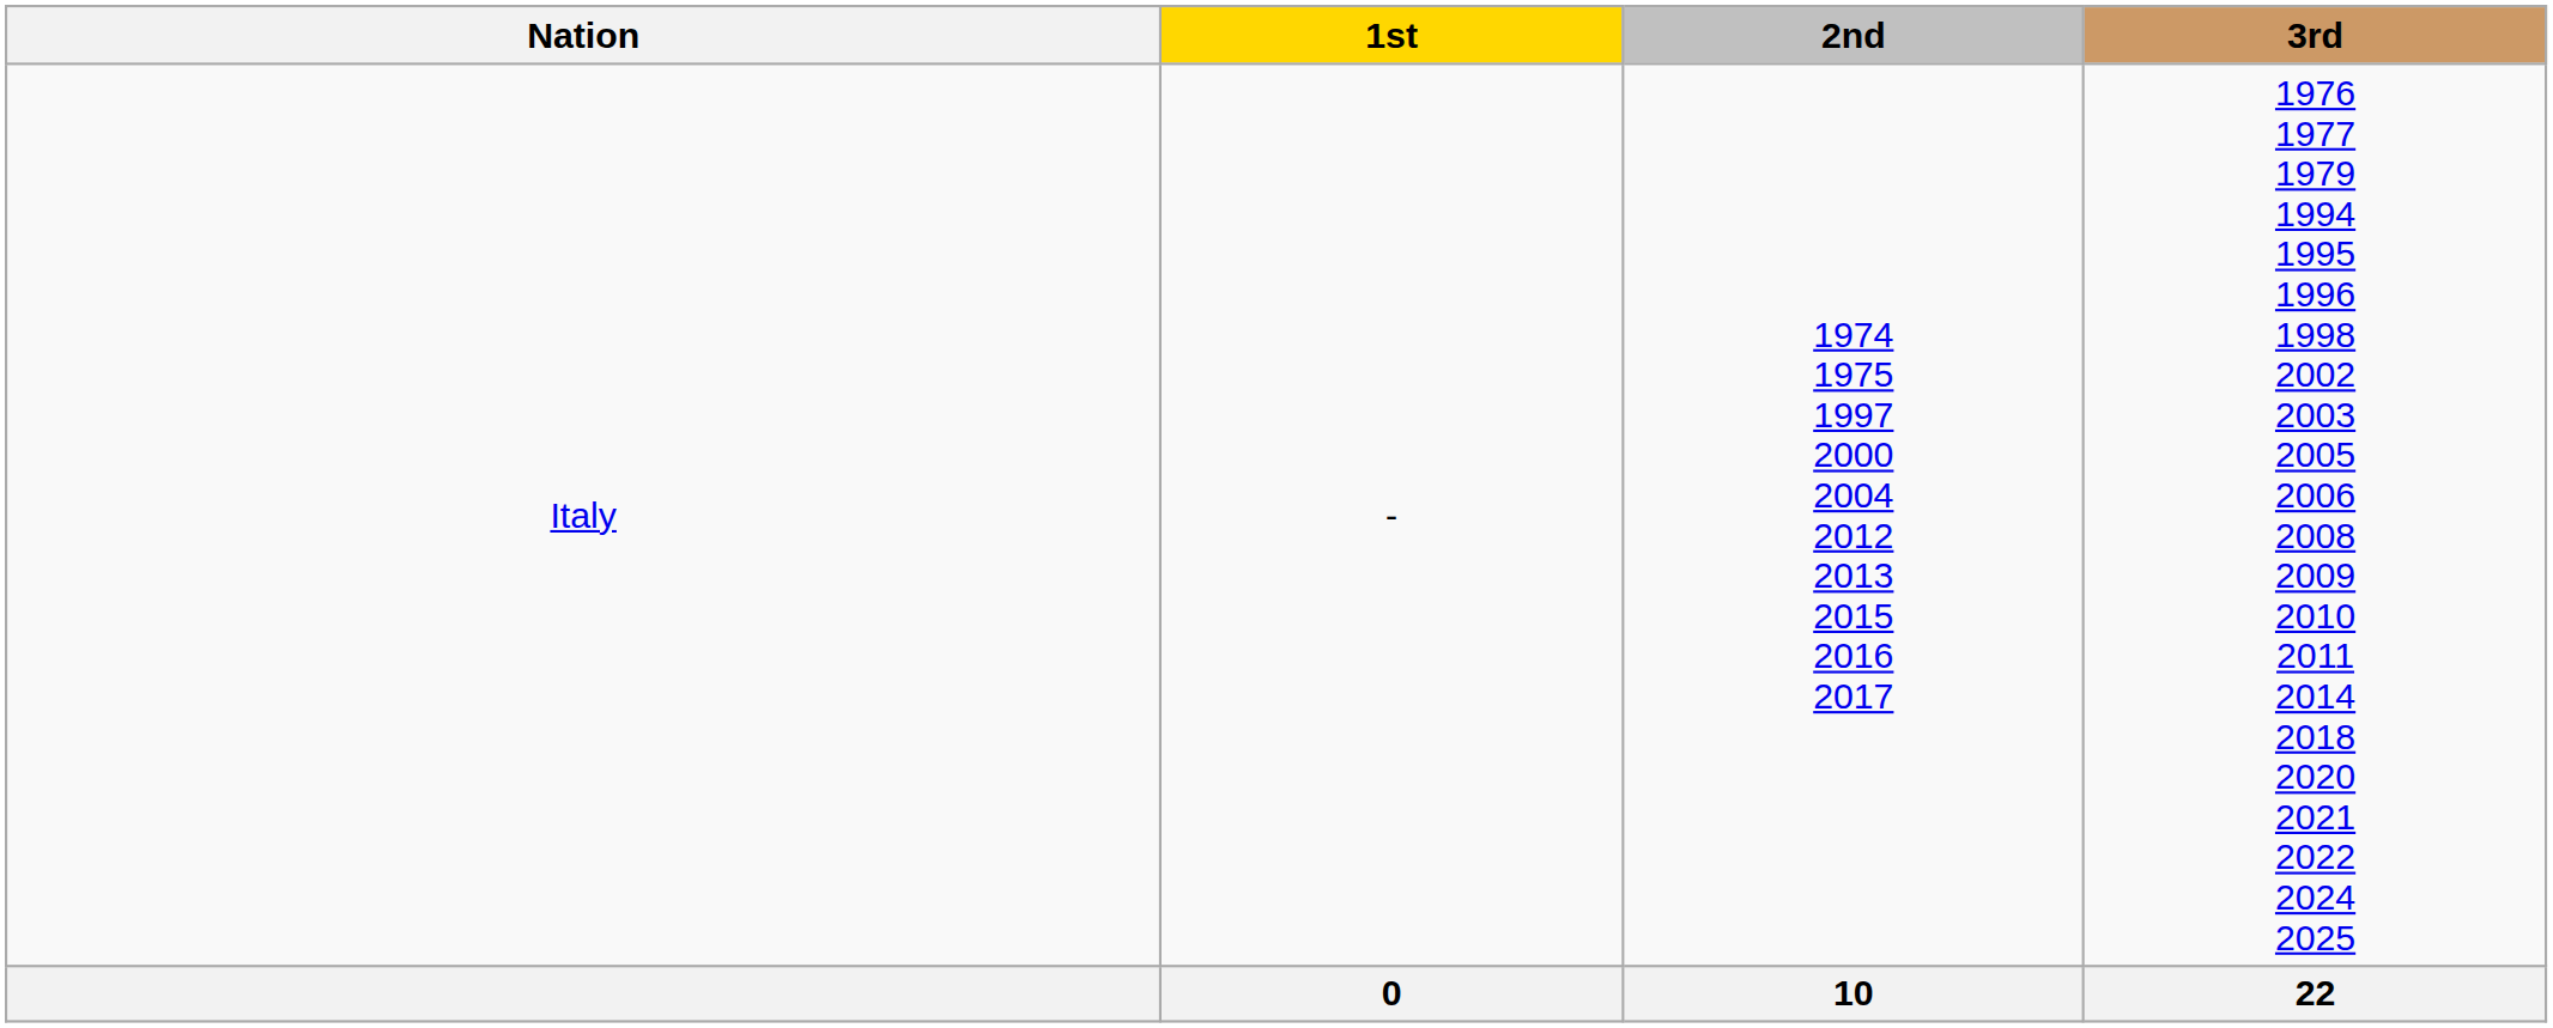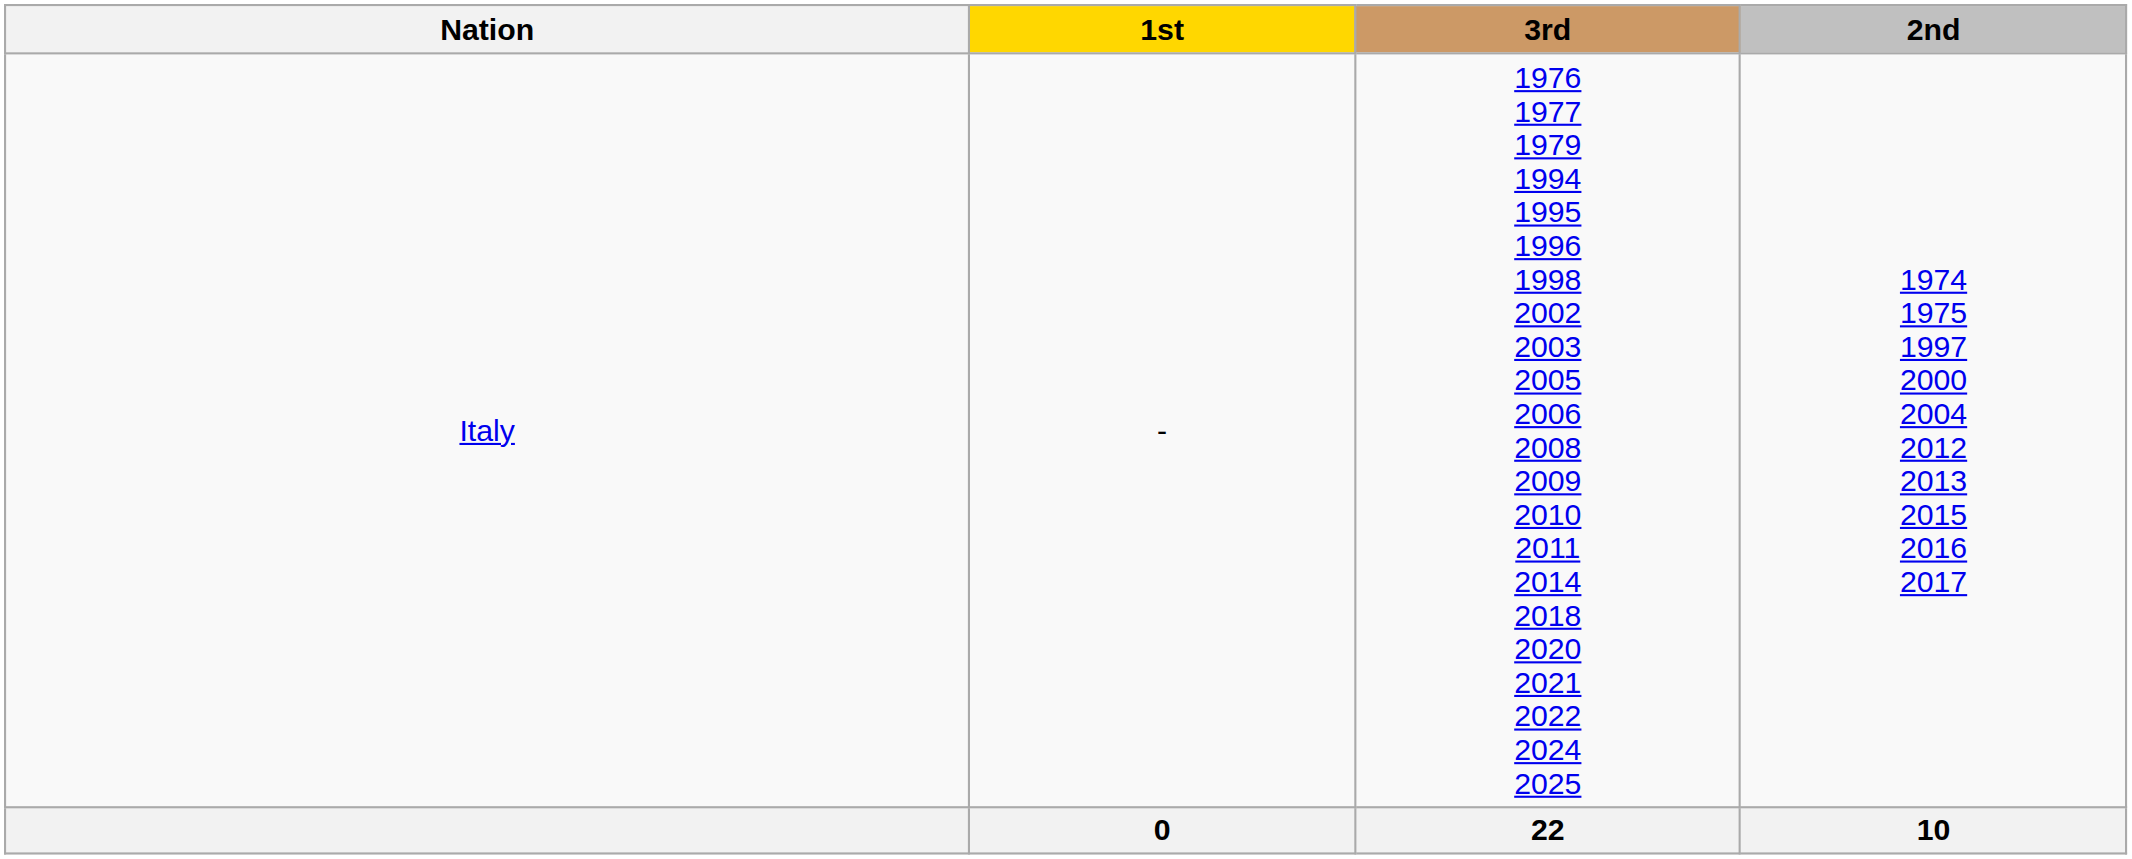 <table class="wikitable" width=80% style="font-size:90%; text-align:center;">
 <tr>
 <th style=width:20%>Nation</th>
 <th style="background:gold; width:8%">1st</th>
+<th style="background:#cc9966; width:8%">3rd</th>
 <th style="background:silver; width:8%">2nd</th>
-<th style="background:#cc9966; width:8%">3rd</th>
 </tr>
 <tr>
 <td><a href='#'>Italy</a></td>
 <td>-</td>
+<td><a href='#'>1976</a><br><a href='#'>1977</a><br><a href='#'>1979</a><br><a href='#'>1994</a><br><a href='#'>1995</a><br><a href='#'>1996</a><br><a href='#'>1998</a><br><a href='#'>2002</a><br><a href='#'>2003</a><br><a href='#'>2005</a><br><a href='#'>2006</a><br><a href='#'>2008</a><br><a href='#'>2009</a><br><a href='#'>2010</a><br><a href='#'>2011</a><br><a href='#'>2014</a><br><a href='#'>2018</a><br><a href='#'>2020</a><br><a href='#'>2021</a><br><a href='#'>2022</a><br><a href='#'>2024</a><br><a href='#'>2025</a></td>
 <td><a href='#'>1974</a><br><a href='#'>1975</a><br><a href='#'>1997</a><br><a href='#'>2000</a><br><a href='#'>2004</a><br><a href='#'>2012</a><br><a href='#'>2013</a><br><a href='#'>2015</a><br><a href='#'>2016</a><br><a href='#'>2017</a></td>
-<td><a href='#'>1976</a><br><a href='#'>1977</a><br><a href='#'>1979</a><br><a href='#'>1994</a><br><a href='#'>1995</a><br><a href='#'>1996</a><br><a href='#'>1998</a><br><a href='#'>2002</a><br><a href='#'>2003</a><br><a href='#'>2005</a><br><a href='#'>2006</a><br><a href='#'>2008</a><br><a href='#'>2009</a><br><a href='#'>2010</a><br><a href='#'>2011</a><br><a href='#'>2014</a><br><a href='#'>2018</a><br><a href='#'>2020</a><br><a href='#'>2021</a><br><a href='#'>2022</a><br><a href='#'>2024</a><br><a href='#'>2025</a></td>
 </tr>
 <tr>
 <th></th>
 <th>0</th>
+<th>22</th>
 <th>10</th>
-<th>22</th>
 </tr>
 </table>
